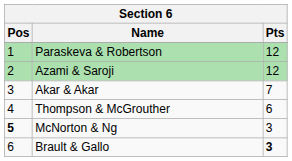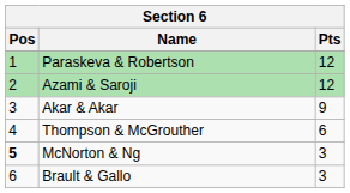 <table class="wikitable">
 <tr>
 <th colspan="6">Section 6</th>
 </tr>
 <tr>
 <th width=30>Pos</th>
 <th width=300>Name</th>
 <th width=20>Pts</th>
 </tr>
 <tr>
 </tr>
 <tr style="background:#ACE1AF;">
 <td>1</td>
 <td> Paraskeva & Robertson</td>
 <td>12</td>
 </tr>
 <tr style="background:#ACE1AF;">
 <td>2</td>
 <td> Azami & Saroji</td>
 <td>12</td>
 </tr>
 <tr>
 <td>3</td>
 <td> Akar & Akar</td>
-<td>7</td>
+<td>9</td>
 </tr>
 <tr>
 <td>4</td>
 <td> Thompson &  McGrouther</td>
 <td>6</td>
 </tr>
 <tr>
 <td><strong>5</strong></td>
 <td> McNorton & Ng</td>
 <td>3</td>
 </tr>
 <tr>
 <td>6</td>
 <td> Brault & Gallo</td>
-<td><strong>3</strong></td>
+<td>3</td>
 </tr>
 </table>
